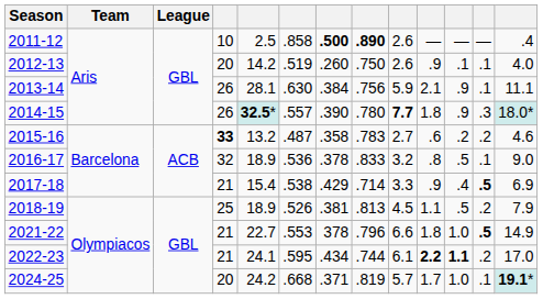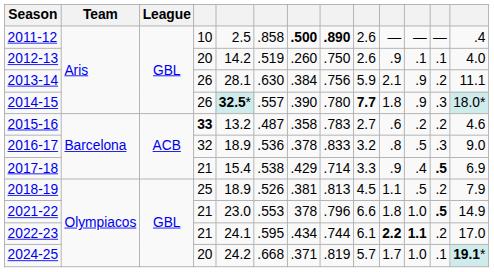 <table class="wikitable sortable" style="font-size:100%; text-align:right;">
 <tr>
 <th>Season</th>
 <th>Team</th>
 <th>League</th>
 <th></th>
 <th></th>
 <th></th>
 <th></th>
 <th></th>
 <th></th>
 <th></th>
 <th></th>
 <th></th>
 <th></th>
 </tr>
 <tr>
 <td style="text-align:left;"><a href='#'>2011-12</a></td>
 <td rowspan="4" style="text-align:left;">  <a href='#'>Aris</a></td>
 <td rowspan="4" style="text-align:center;"><a href='#'>GBL</a></td>
 <td>10</td>
 <td>2.5</td>
 <td>.858</td>
 <td><strong>.500</strong></td>
 <td><strong>.890</strong></td>
 <td>2.6</td>
 <td>—</td>
 <td>—</td>
 <td>—</td>
 <td>.4</td>
 </tr>
 <tr>
 <td style="text-align:left;"><a href='#'>2012-13</a></td>
 <td>20</td>
 <td>14.2</td>
 <td>.519</td>
 <td>.260</td>
 <td>.750</td>
 <td>2.6</td>
 <td>.9</td>
 <td>.1</td>
 <td>.1</td>
 <td>4.0</td>
 </tr>
 <tr>
 <td style="text-align:left;"><a href='#'>2013-14</a></td>
 <td>26</td>
 <td>28.1</td>
 <td>.630</td>
 <td>.384</td>
 <td>.756</td>
 <td>5.9</td>
 <td>2.1</td>
 <td>.9</td>
-<td>.1</td>
+<td>.2</td>
 <td>11.1</td>
 </tr>
 <tr>
 <td style="text-align:left;"><a href='#'>2014-15</a></td>
 <td>26</td>
 <td style="background:#CFECEC;"><strong>32.5</strong>*</td>
 <td>.557</td>
 <td>.390</td>
 <td>.780</td>
 <td><strong>7.7</strong></td>
 <td>1.8</td>
 <td>.9</td>
 <td>.3</td>
 <td style="background:#CFECEC;">18.0*</td>
 </tr>
 <tr>
 <td style="text-align:left;"><a href='#'>2015-16</a></td>
 <td rowspan="3" style="text-align:left;">  <a href='#'>Barcelona</a></td>
 <td rowspan="3" style="text-align:center;"><a href='#'>ACB</a></td>
 <td><strong>33</strong></td>
 <td>13.2</td>
 <td>.487</td>
 <td>.358</td>
 <td>.783</td>
 <td>2.7</td>
 <td>.6</td>
 <td>.2</td>
 <td>.2</td>
 <td>4.6</td>
 </tr>
 <tr>
 <td style="text-align:left;"><a href='#'>2016-17</a></td>
 <td>32</td>
 <td>18.9</td>
 <td>.536</td>
 <td>.378</td>
 <td>.833</td>
 <td>3.2</td>
 <td>.8</td>
 <td>.5</td>
-<td>.1</td>
+<td>.3</td>
 <td>9.0</td>
 </tr>
 <tr>
 <td style="text-align:left;"><a href='#'>2017-18</a></td>
 <td>21</td>
 <td>15.4</td>
 <td>.538</td>
 <td>.429</td>
 <td>.714</td>
 <td>3.3</td>
 <td>.9</td>
 <td>.4</td>
 <td><strong>.5</strong></td>
 <td>6.9</td>
 </tr>
 <tr>
 <td style="text-align:left;"><a href='#'>2018-19</a></td>
 <td rowspan="4" style="text-align:left;">  <a href='#'>Olympiacos</a></td>
 <td rowspan="4" style="text-align:center;"><a href='#'>GBL</a></td>
 <td>25</td>
 <td>18.9</td>
 <td>.526</td>
 <td>.381</td>
 <td>.813</td>
 <td>4.5</td>
 <td>1.1</td>
 <td>.5</td>
 <td>.2</td>
 <td>7.9</td>
 </tr>
 <tr>
 <td style="text-align:left;"><a href='#'>2021-22</a></td>
 <td>21</td>
-<td>22.7</td>
+<td>23.0</td>
 <td>.553</td>
 <td>378</td>
 <td>.796</td>
 <td>6.6</td>
 <td>1.8</td>
 <td>1.0</td>
 <td><strong>.5</strong></td>
 <td>14.9</td>
 </tr>
 <tr>
 <td style="text-align:left;"><a href='#'>2022-23</a></td>
 <td>21</td>
 <td>24.1</td>
 <td>.595</td>
 <td>.434</td>
 <td>.744</td>
 <td>6.1</td>
 <td><strong>2.2</strong></td>
 <td><strong>1.1</strong></td>
 <td>.2</td>
 <td>17.0</td>
 </tr>
 <tr>
 <td style="text-align:left;"><a href='#'>2024-25</a></td>
 <td>20</td>
 <td>24.2</td>
 <td>.668</td>
 <td>.371</td>
 <td>.819</td>
 <td>5.7</td>
 <td>1.7</td>
 <td>1.0</td>
 <td>.1</td>
 <td style="background:#CFECEC;"><strong>19.1</strong>*</td>
 </tr>
 </table>
